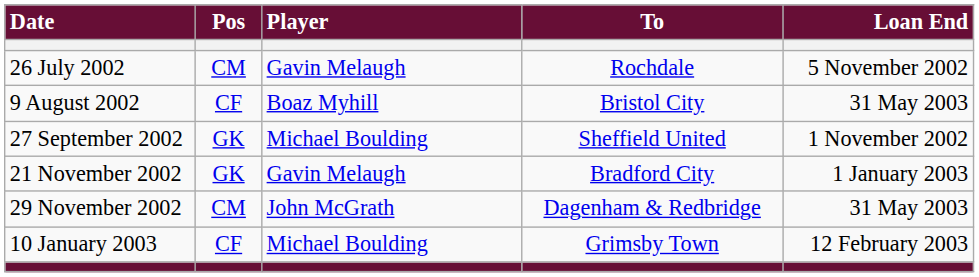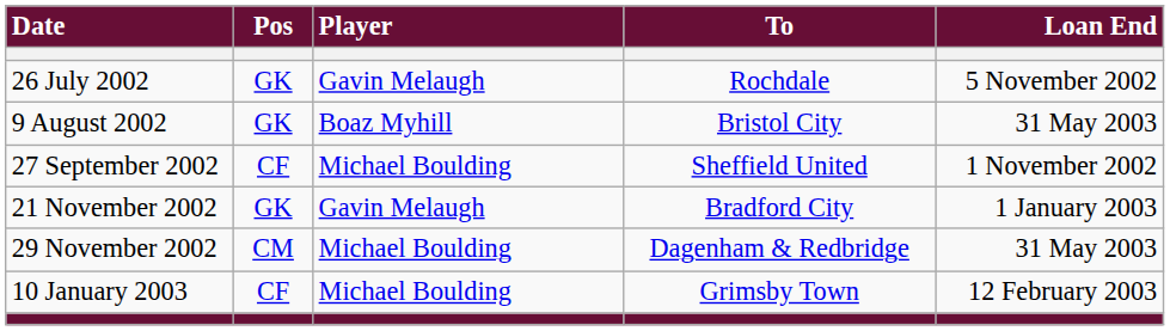 <table class="wikitable">
 <tr>
 <th style="background:#670E36; color:#ffffff; text-align:left; width:130px">Date</th>
 <th style="background:#670E36; color:#ffffff; text-align:center; width:40px">Pos</th>
 <th style="background:#670E36; color:#ffffff; text-align:left; width:180px">Player</th>
 <th style="background:#670E36; color:#ffffff; text-align:center; width:180px">To</th>
 <th style="background:#670E36; color:#ffffff; text-align:right; width:130px">Loan End</th>
 </tr>
 <tr>
 <th></th>
 <th></th>
 <th></th>
 <th></th>
 <th></th>
 </tr>
 <tr>
 <td>26 July 2002</td>
-<td style="text-align:center;"><a href='#'>CM</a></td>
+<td style="text-align:center;"><a href='#'>GK</a></td>
 <td> <a href='#'>Gavin Melaugh</a></td>
 <td style="text-align:center;"><a href='#'>Rochdale</a></td>
 <td style="text-align:right;">5 November 2002</td>
 </tr>
 <tr>
 <td>9 August 2002</td>
-<td style="text-align:center;"><a href='#'>CF</a></td>
+<td style="text-align:center;"><a href='#'>GK</a></td>
 <td> <a href='#'>Boaz Myhill</a></td>
 <td style="text-align:center;"><a href='#'>Bristol City</a></td>
 <td style="text-align:right;">31 May 2003</td>
 </tr>
 <tr>
 <td>27 September 2002</td>
-<td style="text-align:center;"><a href='#'>GK</a></td>
+<td style="text-align:center;"><a href='#'>CF</a></td>
 <td><a href='#'>Michael Boulding</a></td>
 <td style="text-align:center;"><a href='#'>Sheffield United</a></td>
 <td style="text-align:right;">1 November 2002</td>
 </tr>
 <tr>
 <td>21 November 2002</td>
 <td style="text-align:center;"><a href='#'>GK</a></td>
 <td> <a href='#'>Gavin Melaugh</a></td>
 <td style="text-align:center;"><a href='#'>Bradford City</a></td>
 <td style="text-align:right;">1 January 2003</td>
 </tr>
 <tr>
 <td>29 November 2002</td>
 <td style="text-align:center;"><a href='#'>CM</a></td>
-<td> <a href='#'>John McGrath</a></td>
+<td><a href='#'>Michael Boulding</a></td>
 <td style="text-align:center;"><a href='#'>Dagenham & Redbridge</a></td>
 <td style="text-align:right;">31 May 2003</td>
 </tr>
 <tr>
 <td>10 January 2003</td>
 <td style="text-align:center;"><a href='#'>CF</a></td>
 <td><a href='#'>Michael Boulding</a></td>
 <td style="text-align:center;"><a href='#'>Grimsby Town</a></td>
 <td style="text-align:right;">12 February 2003</td>
 </tr>
 <tr>
 <th style="background:#670E36;"></th>
 <th style="background:#670E36;"></th>
 <th style="background:#670E36;"></th>
 <th style="background:#670E36;"></th>
 <th style="background:#670E36;"></th>
 </tr>
 </table>
